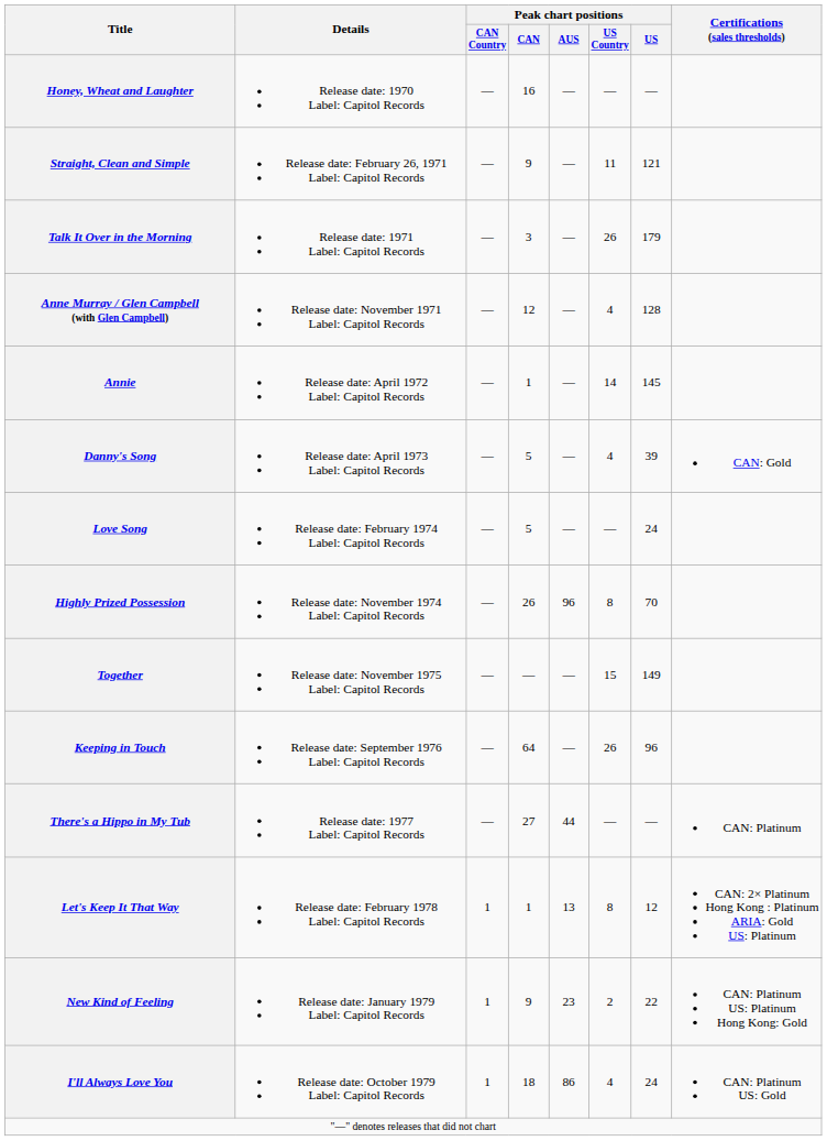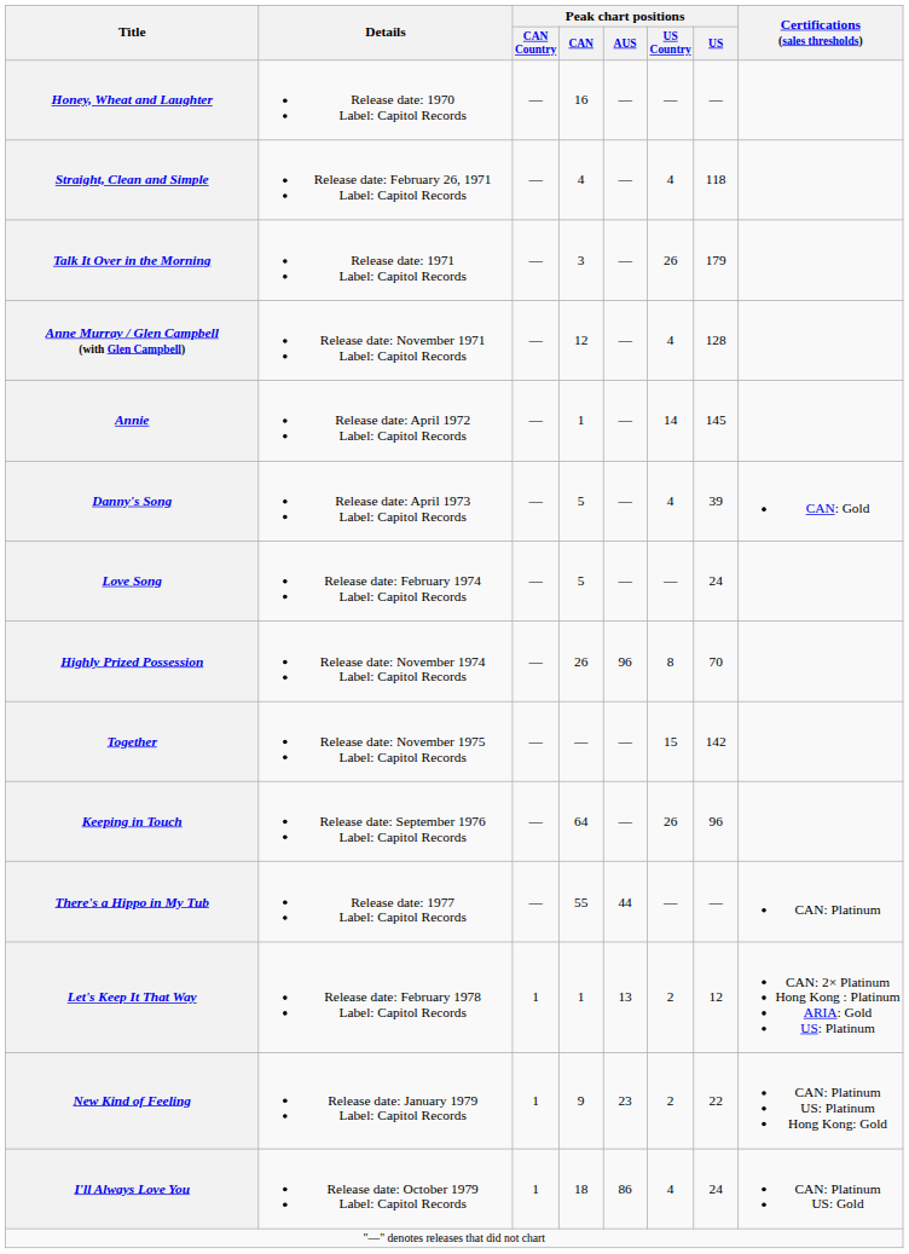 <table class="wikitable plainrowheaders" style="text-align:center;">
 <tr>
 <th rowspan="2" style="width:18em;">Title</th>
 <th rowspan="2" style="width:18em;">Details</th>
 <th colspan="5">Peak chart positions</th>
 <th rowspan="2"><a href='#'>Certifications</a><br><small>(<a href='#'>sales thresholds</a>)</small></th>
 </tr>
 <tr style="font-size:smaller;">
 <th width="45"><a href='#'>CAN Country</a></th>
 <th width="45"><a href='#'>CAN</a></th>
 <th width="45"><a href='#'>AUS</a><br></th>
 <th width="45"><a href='#'>US Country</a></th>
 <th width="45"><a href='#'>US</a></th>
 </tr>
 <tr>
 <th scope="row"><em><a href='#'>Honey, Wheat and Laughter</a></em></th>
 <td><br><ul><li>Release date: 1970</li><li>Label: Capitol Records</li></ul></td>
 <td>—</td>
 <td>16</td>
 <td>—</td>
 <td>—</td>
 <td>—</td>
 <td></td>
 </tr>
 <tr>
 <th scope="row"><em><a href='#'>Straight, Clean and Simple</a></em></th>
 <td><br><ul><li>Release date: February 26, 1971</li><li>Label: Capitol Records</li></ul></td>
 <td>—</td>
-<td>9</td>
+<td>4</td>
 <td>—</td>
-<td>11</td>
-<td>121</td>
+<td>4</td>
+<td>118</td>
 <td></td>
 </tr>
 <tr>
 <th scope="row"><em><a href='#'>Talk It Over in the Morning</a></em></th>
 <td><br><ul><li>Release date: 1971</li><li>Label: Capitol Records</li></ul></td>
 <td>—</td>
 <td>3</td>
 <td>—</td>
 <td>26</td>
 <td>179</td>
 <td></td>
 </tr>
 <tr>
 <th scope="row"><em><a href='#'>Anne Murray / Glen Campbell</a></em><br><small>(with <a href='#'>Glen Campbell</a>)</small></th>
 <td><br><ul><li>Release date: November 1971</li><li>Label: Capitol Records</li></ul></td>
 <td>—</td>
 <td>12</td>
 <td>—</td>
 <td>4</td>
 <td>128</td>
 <td></td>
 </tr>
 <tr>
 <th scope="row"><em><a href='#'>Annie</a></em></th>
 <td><br><ul><li>Release date: April 1972</li><li>Label: Capitol Records</li></ul></td>
 <td>—</td>
 <td>1</td>
 <td>—</td>
 <td>14</td>
 <td>145</td>
 <td></td>
 </tr>
 <tr>
 <th scope="row"><em><a href='#'>Danny's Song</a></em></th>
 <td><br><ul><li>Release date: April 1973</li><li>Label: Capitol Records</li></ul></td>
 <td>—</td>
 <td>5</td>
 <td>—</td>
 <td>4</td>
 <td>39</td>
 <td><br><ul><li><a href='#'>CAN</a>: Gold</li></ul></td>
 </tr>
 <tr>
 <th scope="row"><em><a href='#'>Love Song</a></em></th>
 <td><br><ul><li>Release date: February 1974</li><li>Label: Capitol Records</li></ul></td>
 <td>—</td>
 <td>5</td>
 <td>—</td>
 <td>—</td>
 <td>24</td>
 <td></td>
 </tr>
 <tr>
 <th scope="row"><em><a href='#'>Highly Prized Possession</a></em></th>
 <td><br><ul><li>Release date: November 1974</li><li>Label: Capitol Records</li></ul></td>
 <td>—</td>
 <td>26</td>
 <td>96</td>
 <td>8</td>
 <td>70</td>
 <td></td>
 </tr>
 <tr>
 <th scope="row"><em><a href='#'>Together</a></em></th>
 <td><br><ul><li>Release date: November 1975</li><li>Label: Capitol Records</li></ul></td>
 <td>—</td>
 <td>—</td>
 <td>—</td>
 <td>15</td>
-<td>149</td>
+<td>142</td>
 <td></td>
 </tr>
 <tr>
 <th scope="row"><em><a href='#'>Keeping in Touch</a></em></th>
 <td><br><ul><li>Release date: September 1976</li><li>Label: Capitol Records</li></ul></td>
 <td>—</td>
 <td>64</td>
 <td>—</td>
 <td>26</td>
 <td>96</td>
 <td></td>
 </tr>
 <tr>
 <th scope="row"><em><a href='#'>There's a Hippo in My Tub</a></em></th>
 <td><br><ul><li>Release date: 1977</li><li>Label: Capitol Records</li></ul></td>
 <td>—</td>
-<td>27</td>
+<td>55</td>
 <td>44</td>
 <td>—</td>
 <td>—</td>
 <td><br><ul><li>CAN: Platinum</li></ul></td>
 </tr>
 <tr>
 <th scope="row"><em><a href='#'>Let's Keep It That Way</a></em></th>
 <td><br><ul><li>Release date: February 1978</li><li>Label: Capitol Records</li></ul></td>
 <td>1</td>
 <td>1</td>
 <td>13</td>
-<td>8</td>
+<td>2</td>
 <td>12</td>
 <td><br><ul><li>CAN: 2× Platinum</li><li>Hong Kong : Platinum</li><li><a href='#'>ARIA</a>: Gold</li><li><a href='#'>US</a>: Platinum</li></ul></td>
 </tr>
 <tr>
 <th scope="row"><em><a href='#'>New Kind of Feeling</a></em></th>
 <td><br><ul><li>Release date: January 1979</li><li>Label: Capitol Records</li></ul></td>
 <td>1</td>
 <td>9</td>
 <td>23</td>
 <td>2</td>
 <td>22</td>
 <td><br><ul><li>CAN: Platinum</li><li>US: Platinum</li><li>Hong Kong: Gold</li></ul></td>
 </tr>
 <tr>
 <th scope="row"><em><a href='#'>I'll Always Love You</a></em></th>
 <td><br><ul><li>Release date: October 1979</li><li>Label: Capitol Records</li></ul></td>
 <td>1</td>
 <td>18</td>
 <td>86</td>
 <td>4</td>
 <td>24</td>
 <td><br><ul><li>CAN: Platinum</li><li>US: Gold</li></ul></td>
 </tr>
 <tr>
 <td colspan="9" style="font-size:85%">"—" denotes releases that did not chart</td>
 </tr>
 </table>
